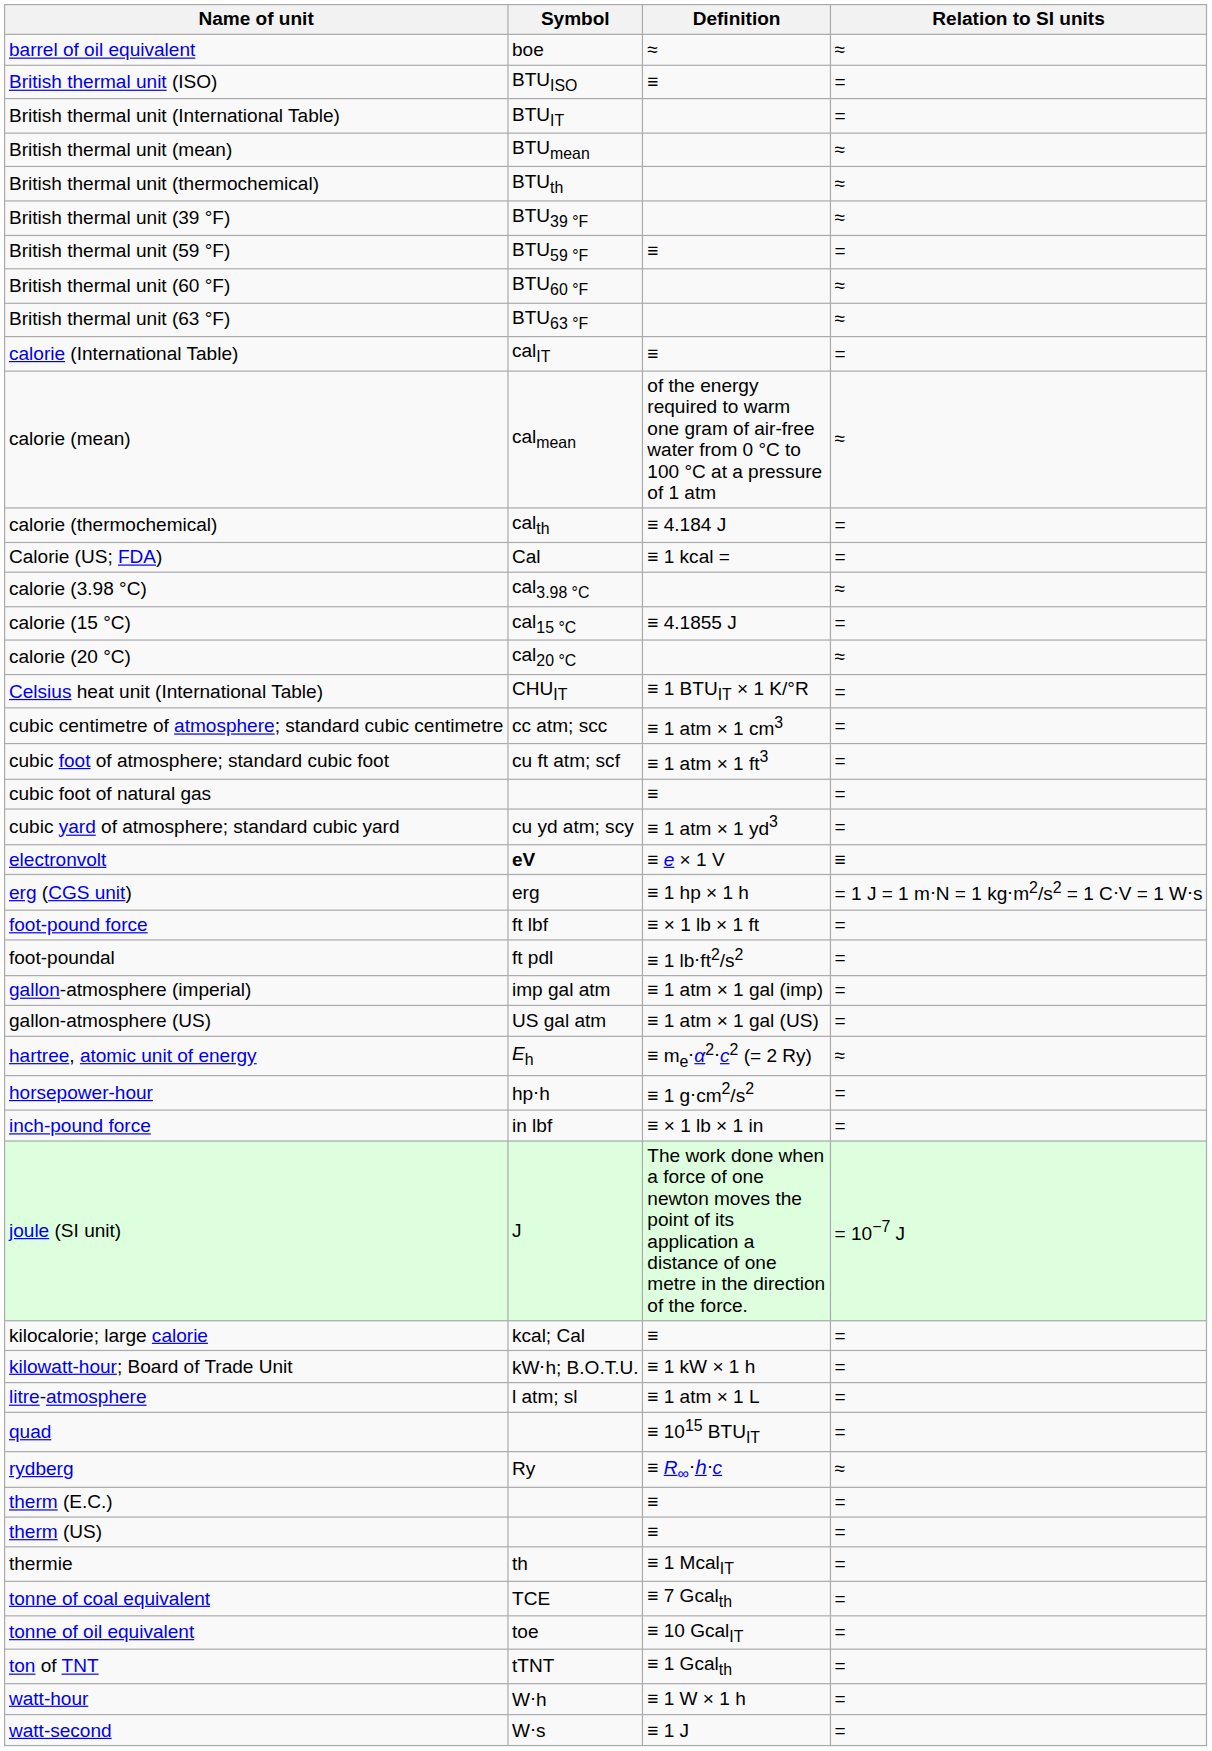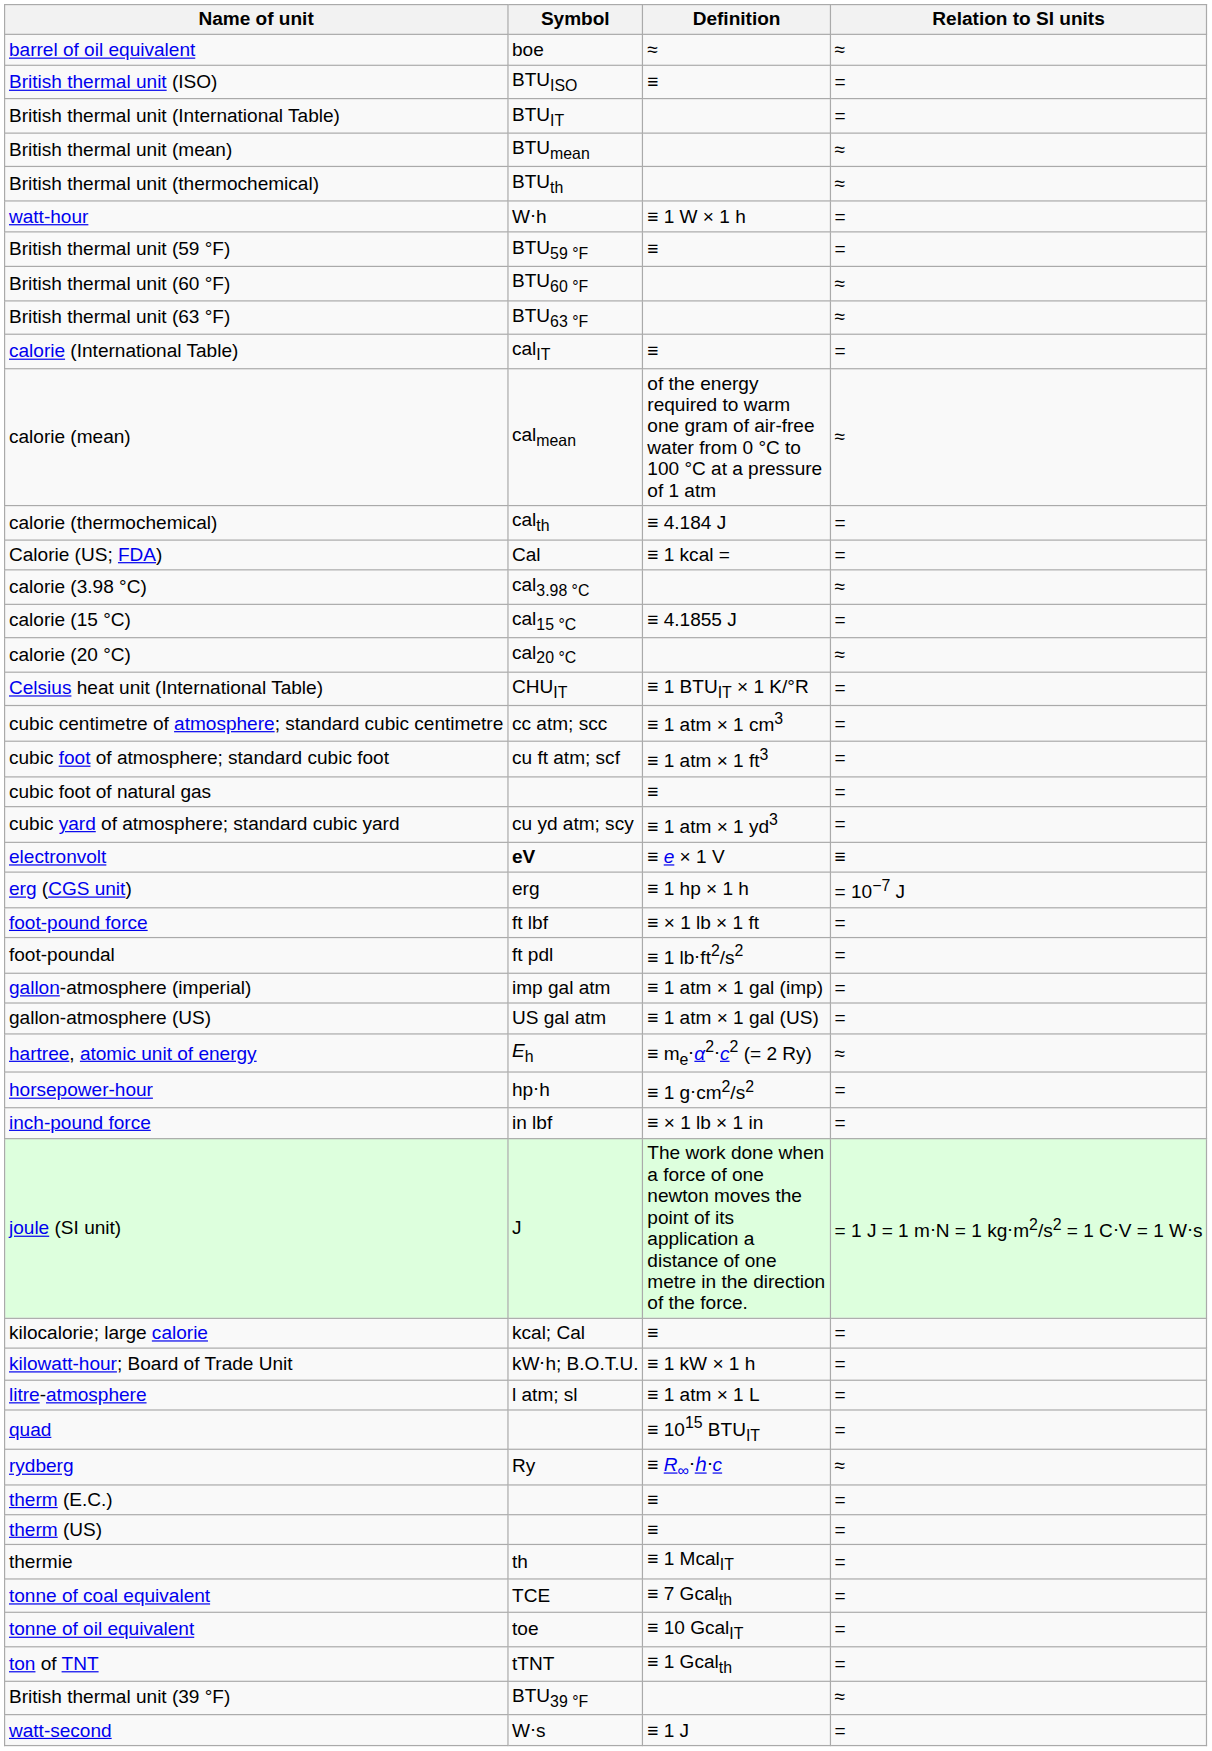 <table class="wikitable">
 <tr>
 <th>Name of unit</th>
 <th>Symbol</th>
 <th width="150pt">Definition</th>
 <th>Relation to SI units</th>
 </tr>
 <tr>
 <td><a href='#'>barrel of oil equivalent</a></td>
 <td>boe</td>
 <td>≈ </td>
 <td>≈ </td>
 </tr>
 <tr>
 <td><a href='#'>British thermal unit</a> (ISO)</td>
 <td>BTU<sub>ISO</sub></td>
 <td>≡ </td>
 <td>= </td>
 </tr>
 <tr>
 <td>British thermal unit (International Table)</td>
 <td>BTU<sub>IT</sub></td>
 <td></td>
 <td>= </td>
 </tr>
 <tr>
 <td>British thermal unit (mean)</td>
 <td>BTU<sub>mean</sub></td>
 <td></td>
 <td>≈ </td>
 </tr>
 <tr>
 <td>British thermal unit (thermochemical)</td>
 <td>BTU<sub>th</sub></td>
 <td></td>
 <td>≈ </td>
 </tr>
 <tr>
-<td>British thermal unit (39 °F)</td>
-<td>BTU<sub>39 °F</sub></td>
-<td></td>
-<td>≈ </td>
+<td><a href='#'>watt-hour</a></td>
+<td>W⋅h</td>
+<td>≡ 1 W × 1 h</td>
+<td>= </td>
 </tr>
 <tr>
 <td>British thermal unit (59 °F)</td>
 <td>BTU<sub>59 °F</sub></td>
 <td>≡ </td>
 <td>= </td>
 </tr>
 <tr>
 <td>British thermal unit (60 °F)</td>
 <td>BTU<sub>60 °F</sub></td>
 <td></td>
 <td>≈ </td>
 </tr>
 <tr>
 <td>British thermal unit (63 °F)</td>
 <td>BTU<sub>63 °F</sub></td>
 <td></td>
 <td>≈ </td>
 </tr>
 <tr>
 <td><a href='#'>calorie</a> (International Table)</td>
 <td>cal<sub>IT</sub></td>
 <td>≡ </td>
 <td>= </td>
 </tr>
 <tr>
 <td>calorie (mean)</td>
 <td>cal<sub>mean</sub></td>
 <td> of the energy required to warm one gram of air-free water from 0 °C to 100 °C at a pressure of 1 atm</td>
 <td>≈ </td>
 </tr>
 <tr>
 <td>calorie (thermochemical)</td>
 <td>cal<sub>th</sub></td>
 <td>≡ 4.184 J</td>
 <td>= </td>
 </tr>
 <tr>
 <td>Calorie (US; <a href='#'>FDA</a>)</td>
 <td>Cal</td>
 <td>≡ 1 kcal = </td>
 <td>= </td>
 </tr>
 <tr>
 <td>calorie (3.98 °C)</td>
 <td>cal<sub>3.98 °C</sub></td>
 <td></td>
 <td>≈ </td>
 </tr>
 <tr>
 <td>calorie (15 °C)</td>
 <td>cal<sub>15 °C</sub></td>
 <td>≡ 4.1855 J</td>
 <td>= </td>
 </tr>
 <tr>
 <td>calorie (20 °C)</td>
 <td>cal<sub>20 °C</sub></td>
 <td></td>
 <td>≈ </td>
 </tr>
 <tr>
 <td><a href='#'>Celsius</a> heat unit (International Table)</td>
 <td>CHU<sub>IT</sub></td>
 <td>≡ 1 BTU<sub>IT</sub> × 1 K/°R</td>
 <td>= </td>
 </tr>
 <tr>
 <td>cubic centimetre of <a href='#'>atmosphere</a>; standard cubic centimetre</td>
 <td>cc atm; scc</td>
 <td>≡ 1 atm × 1 cm<sup>3</sup></td>
 <td>= </td>
 </tr>
 <tr>
 <td>cubic <a href='#'>foot</a> of atmosphere; standard cubic foot</td>
 <td>cu ft atm; scf</td>
 <td>≡ 1 atm × 1 ft<sup>3</sup></td>
 <td>= </td>
 </tr>
 <tr>
 <td>cubic foot of natural gas</td>
 <td></td>
 <td>≡ </td>
 <td>= </td>
 </tr>
 <tr>
 <td>cubic <a href='#'>yard</a> of atmosphere; standard cubic yard</td>
 <td>cu yd atm; scy</td>
 <td>≡ 1 atm × 1 yd<sup>3</sup></td>
 <td>= </td>
 </tr>
 <tr>
 <td><a href='#'>electronvolt</a></td>
 <td><strong>eV</strong></td>
 <td>≡ <a href='#'><em>e</em></a> × 1 V</td>
 <td>≡ </td>
 </tr>
 <tr>
 <td><a href='#'>erg</a> (<a href='#'>CGS&nbsp;unit</a>)</td>
 <td>erg</td>
 <td>≡ 1 hp × 1 h</td>
-<td>= 1 J = 1 m⋅N = 1 kg⋅m<sup>2</sup>/s<sup>2</sup> = 1 C⋅V = 1 W⋅s</td>
+<td>= 10<sup>−7</sup> J</td>
 </tr>
 <tr>
 <td><a href='#'>foot-pound force</a></td>
 <td>ft lbf</td>
 <td>≡  × 1 lb × 1 ft</td>
 <td>= </td>
 </tr>
 <tr>
 <td>foot-poundal</td>
 <td>ft pdl</td>
 <td>≡ 1 lb⋅ft<sup>2</sup>/s<sup>2</sup></td>
 <td>= </td>
 </tr>
 <tr>
 <td><a href='#'>gallon</a>-atmosphere (imperial)</td>
 <td>imp gal atm</td>
 <td>≡ 1 atm × 1 gal (imp)</td>
 <td>= </td>
 </tr>
 <tr>
 <td>gallon-atmosphere (US)</td>
 <td>US gal atm</td>
 <td>≡ 1 atm × 1 gal (US)</td>
 <td>= </td>
 </tr>
 <tr>
 <td><a href='#'>hartree</a>, <a href='#'>atomic unit of energy</a></td>
 <td><em>E</em><sub>h</sub></td>
 <td>≡ m<sub>e</sub>⋅<a href='#'><em>α</em></a><sup>2</sup>⋅<a href='#'><em>c</em></a><sup>2</sup> (= 2 Ry)</td>
 <td>≈ </td>
 </tr>
 <tr>
 <td><a href='#'>horsepower-hour</a></td>
 <td>hp⋅h</td>
 <td>≡ 1 g⋅cm<sup>2</sup>/s<sup>2</sup></td>
 <td>= </td>
 </tr>
 <tr>
 <td><a href='#'>inch-pound force</a></td>
 <td>in lbf</td>
 <td>≡  × 1 lb × 1 in</td>
 <td>= </td>
 </tr>
 <tr style="background:#dfd;">
 <td><a href='#'>joule</a> (SI unit)</td>
 <td>J</td>
 <td>The work done when a force of one newton moves the point of its application a distance of one metre in the direction of the force.</td>
-<td>= 10<sup>−7</sup> J</td>
+<td>= 1 J = 1 m⋅N = 1 kg⋅m<sup>2</sup>/s<sup>2</sup> = 1 C⋅V = 1 W⋅s</td>
 </tr>
 <tr>
 <td>kilocalorie; large <a href='#'>calorie</a></td>
 <td>kcal; Cal</td>
 <td>≡ </td>
 <td>= </td>
 </tr>
 <tr>
 <td><a href='#'>kilowatt-hour</a>; Board of Trade Unit</td>
 <td>kW⋅h; B.O.T.U.</td>
 <td>≡ 1 kW × 1 h</td>
 <td>= </td>
 </tr>
 <tr>
 <td><a href='#'>litre</a>-<a href='#'>atmosphere</a></td>
 <td>l atm; sl</td>
 <td>≡ 1 atm × 1 L</td>
 <td>= </td>
 </tr>
 <tr>
 <td><a href='#'>quad</a></td>
 <td></td>
 <td>≡ 10<sup>15</sup> BTU<sub>IT</sub></td>
 <td>= </td>
 </tr>
 <tr>
 <td><a href='#'>rydberg</a></td>
 <td>Ry</td>
 <td>≡ <em><a href='#'>R</a></em><a href='#'><sub>∞</sub></a>⋅<a href='#'>ℎ</a>⋅<a href='#'><em>c</em></a></td>
 <td>≈ </td>
 </tr>
 <tr>
 <td><a href='#'>therm</a> (E.C.)</td>
 <td></td>
 <td>≡ </td>
 <td>= </td>
 </tr>
 <tr>
 <td><a href='#'>therm</a> (US)</td>
 <td></td>
 <td>≡ </td>
 <td>= </td>
 </tr>
 <tr>
 <td>thermie</td>
 <td>th</td>
 <td>≡ 1 Mcal<sub>IT</sub></td>
 <td>= </td>
 </tr>
 <tr>
 <td><a href='#'>tonne of coal equivalent</a></td>
 <td>TCE</td>
 <td>≡ 7 Gcal<sub>th</sub></td>
 <td>= </td>
 </tr>
 <tr>
 <td><a href='#'>tonne of oil equivalent</a></td>
 <td>toe</td>
 <td>≡ 10 Gcal<sub>IT</sub></td>
 <td>= </td>
 </tr>
 <tr>
 <td><a href='#'>ton</a> of <a href='#'>TNT</a></td>
 <td>tTNT</td>
 <td>≡ 1 Gcal<sub>th</sub></td>
 <td>= </td>
 </tr>
 <tr>
-<td><a href='#'>watt-hour</a></td>
-<td>W⋅h</td>
-<td>≡ 1 W × 1 h</td>
-<td>= </td>
+<td>British thermal unit (39 °F)</td>
+<td>BTU<sub>39 °F</sub></td>
+<td></td>
+<td>≈ </td>
 </tr>
 <tr>
 <td><a href='#'>watt-second</a></td>
 <td>W⋅s</td>
 <td>≡ 1 J</td>
 <td>= </td>
 </tr>
 </table>
